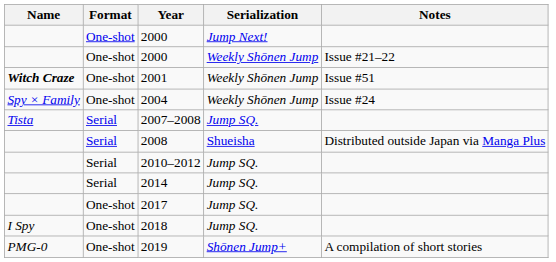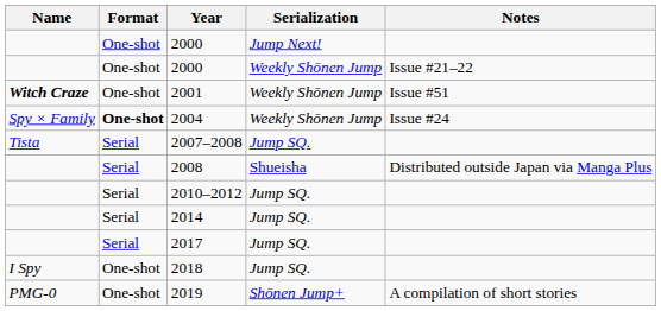 <table class="wikitable">
 <tr>
 <th>Name</th>
 <th>Format</th>
 <th>Year</th>
 <th><strong>Serialization</strong></th>
 <th>Notes</th>
 </tr>
 <tr>
 <td></td>
 <td><a href='#'>One-shot</a></td>
 <td>2000</td>
 <td><a href='#'><em>Jump Next!</em></a></td>
 <td></td>
 </tr>
 <tr>
 <td></td>
 <td>One-shot</td>
 <td>2000</td>
 <td><em><a href='#'>Weekly Shōnen Jump</a></em></td>
 <td>Issue #21–22</td>
 </tr>
 <tr>
 <td><strong><em>Witch Craze</em></strong></td>
 <td>One-shot</td>
 <td>2001</td>
 <td><em>Weekly Shōnen Jump</em></td>
 <td>Issue #51</td>
 </tr>
 <tr>
 <td><em><a href='#'>Spy × Family</a></em></td>
-<td>One-shot</td>
+<td><strong>One-shot</strong></td>
 <td>2004</td>
 <td><em>Weekly Shōnen Jump</em></td>
 <td>Issue #24</td>
 </tr>
 <tr>
 <td><em><a href='#'>Tista</a></em></td>
 <td><a href='#'>Serial</a></td>
 <td>2007–2008</td>
 <td><em><a href='#'>Jump SQ.</a></em></td>
 <td></td>
 </tr>
 <tr>
 <td></td>
 <td><a href='#'>Serial</a></td>
 <td>2008</td>
 <td><a href='#'>Shueisha</a></td>
 <td>Distributed outside Japan via <a href='#'>Manga Plus</a></td>
 </tr>
 <tr>
 <td></td>
 <td>Serial</td>
 <td>2010–2012</td>
 <td><em>Jump SQ.</em></td>
 <td></td>
 </tr>
 <tr>
 <td></td>
 <td>Serial</td>
 <td>2014</td>
 <td><em>Jump SQ.</em></td>
 <td></td>
 </tr>
 <tr>
 <td></td>
-<td>One-shot</td>
+<td><a href='#'>Serial</a></td>
 <td>2017</td>
 <td><em>Jump SQ.</em></td>
 <td></td>
 </tr>
 <tr>
 <td><em>I Spy</em></td>
 <td>One-shot</td>
 <td>2018</td>
 <td><em>Jump SQ.</em></td>
 <td></td>
 </tr>
 <tr>
 <td><em>PMG-0</em></td>
 <td>One-shot</td>
 <td>2019</td>
 <td><em><a href='#'>Shōnen Jump+</a></em></td>
 <td>A compilation of short stories</td>
 </tr>
 </table>
